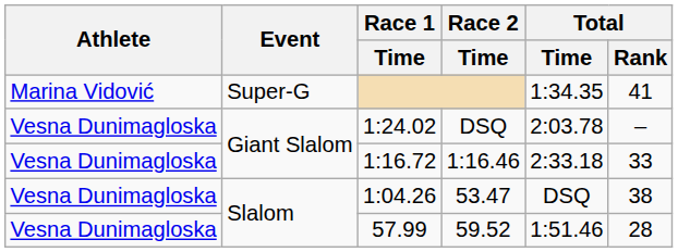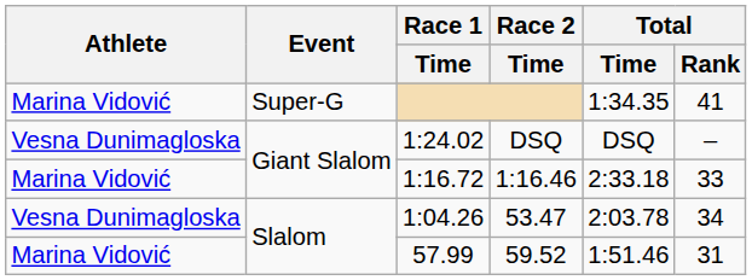 <table class="wikitable" style="font-size:90%">
 <tr>
 <th rowspan="2">Athlete</th>
 <th rowspan="2">Event</th>
 <th>Race 1</th>
 <th>Race 2</th>
 <th colspan="2">Total</th>
 </tr>
 <tr>
 <th>Time</th>
 <th>Time</th>
 <th>Time</th>
 <th>Rank</th>
 </tr>
 <tr>
 <td><a href='#'>Marina Vidović</a></td>
 <td>Super-G</td>
 <td colspan="2" bgcolor="wheat"></td>
 <td align="center">1:34.35</td>
 <td align="center">41</td>
 </tr>
 <tr>
 <td><a href='#'>Vesna Dunimagloska</a></td>
 <td rowspan="2">Giant Slalom</td>
 <td align="center">1:24.02</td>
 <td align="center">DSQ</td>
-<td align="center">2:03.78</td>
+<td align="center">DSQ</td>
 <td align="center">–</td>
 </tr>
 <tr>
-<td><a href='#'>Vesna Dunimagloska</a></td>
+<td><a href='#'>Marina Vidović</a></td>
 <td align="center">1:16.72</td>
 <td align="center">1:16.46</td>
 <td align="center">2:33.18</td>
 <td align="center">33</td>
 </tr>
 <tr>
 <td><a href='#'>Vesna Dunimagloska</a></td>
 <td rowspan="2">Slalom</td>
 <td align="center">1:04.26</td>
 <td align="center">53.47</td>
-<td align="center">DSQ</td>
-<td align="center">38</td>
+<td align="center">2:03.78</td>
+<td align="center">34</td>
 </tr>
 <tr>
-<td><a href='#'>Vesna Dunimagloska</a></td>
+<td><a href='#'>Marina Vidović</a></td>
 <td align="center">57.99</td>
 <td align="center">59.52</td>
 <td align="center">1:51.46</td>
-<td align="center">28</td>
+<td align="center">31</td>
 </tr>
 </table>
